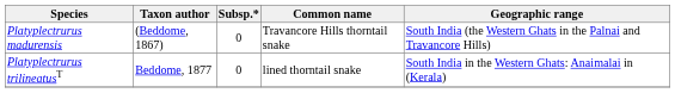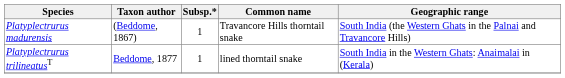 <table cellspacing=0 cellpadding=2 border=1 style="border-collapse: collapse;">
 <tr>
 <th bgcolor="#f0f0f0">Species</th>
 <th bgcolor="#f0f0f0">Taxon author</th>
 <th bgcolor="#f0f0f0">Subsp.*</th>
 <th bgcolor="#f0f0f0">Common name</th>
 <th bgcolor="#f0f0f0">Geographic range</th>
 </tr>
 <tr>
 <td><em><a href='#'>Platyplectrurus madurensis</a></em></td>
 <td>(<a href='#'>Beddome</a>, 1867)</td>
-<td align="center">0</td>
+<td align="center">1</td>
 <td>Travancore Hills thorntail snake</td>
 <td style="width:40%"><a href='#'>South India</a> (the <a href='#'>Western Ghats</a> in the <a href='#'>Palnai</a> and <a href='#'>Travancore</a> Hills)</td>
 </tr>
 <tr>
 <td><em><a href='#'>Platyplectrurus trilineatus</a></em><span><sup>T</sup></span></td>
 <td><a href='#'>Beddome</a>, 1877</td>
-<td align="center">0</td>
+<td align="center">1</td>
 <td>lined thorntail snake</td>
 <td><a href='#'>South India</a> in the <a href='#'>Western Ghats</a>: <a href='#'>Anaimalai</a> in (<a href='#'>Kerala</a>)</td>
 </tr>
 <tr>
 </tr>
 </table>
